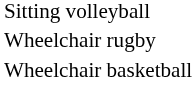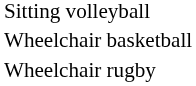 <table>
 <tr>
 <td>Sitting volleyball</td>
+<td></td>
+<td></td>
+<td></td>
+</tr>
+<tr>
+<td nowrap>Wheelchair basketball</td>
 <td></td>
 <td></td>
 <td></td>
 </tr>
 <tr>
 <td>Wheelchair rugby</td>
 <td></td>
 <td></td>
 <td></td>
 </tr>
-<tr>
-<td nowrap>Wheelchair basketball</td>
-<td></td>
-<td></td>
-<td></td>
-</tr>
 </table>
